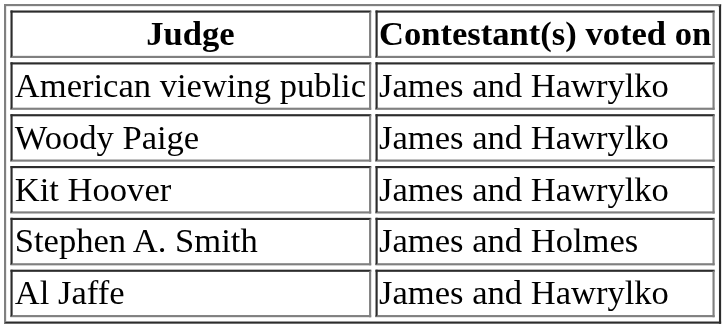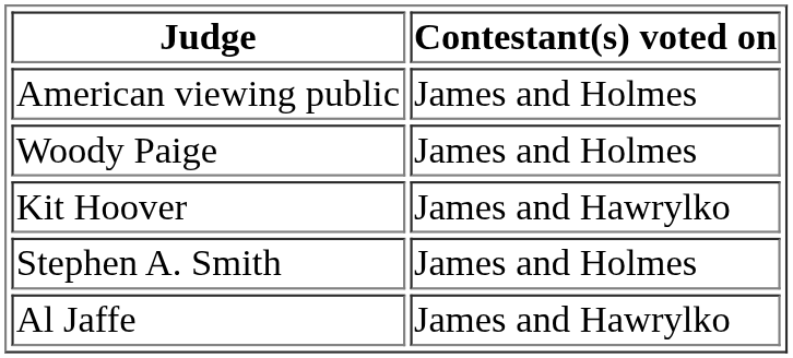 <table border=1>
 <tr>
 <th>Judge</th>
 <th>Contestant(s) voted on</th>
 </tr>
 <tr>
 <td>American viewing public</td>
-<td>James and Hawrylko</td>
+<td>James and Holmes</td>
 </tr>
 <tr>
 <td>Woody Paige</td>
-<td>James and Hawrylko</td>
+<td>James and Holmes</td>
 </tr>
 <tr>
 <td>Kit Hoover</td>
 <td>James and Hawrylko</td>
 </tr>
 <tr>
 <td>Stephen A. Smith</td>
 <td>James and Holmes</td>
 </tr>
 <tr>
 <td>Al Jaffe</td>
 <td>James and Hawrylko</td>
 </tr>
 </table>
